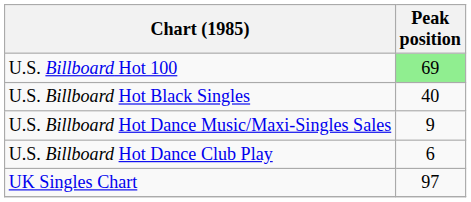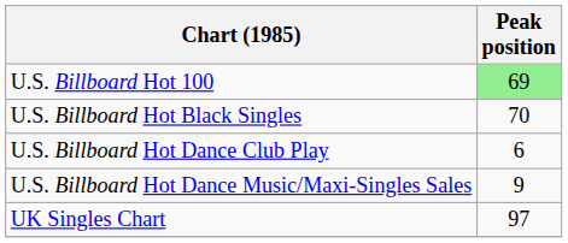 <table class="wikitable sortable">
 <tr>
 <th>Chart (1985)</th>
 <th align="center">Peak<br>position</th>
 </tr>
 <tr>
 <td>U.S. <a href='#'><em>Billboard</em> Hot 100</a></td>
 <td align="center" style="background: lightgreen;">69</td>
 </tr>
 <tr>
 <td>U.S. <em>Billboard</em> <a href='#'>Hot Black Singles</a></td>
-<td align="center">40</td>
+<td align="center">70</td>
+</tr>
+<tr>
+<td>U.S. <em>Billboard</em> <a href='#'>Hot Dance Club Play</a></td>
+<td align="center">6</td>
 </tr>
 <tr>
 <td>U.S. <em>Billboard</em> <a href='#'>Hot Dance Music/Maxi-Singles Sales</a></td>
 <td align="center">9</td>
-</tr>
-<tr>
-<td>U.S. <em>Billboard</em> <a href='#'>Hot Dance Club Play</a></td>
-<td align="center">6</td>
 </tr>
 <tr>
 <td><a href='#'>UK Singles Chart</a></td>
 <td align="center">97</td>
 </tr>
 <tr>
 </tr>
 </table>
